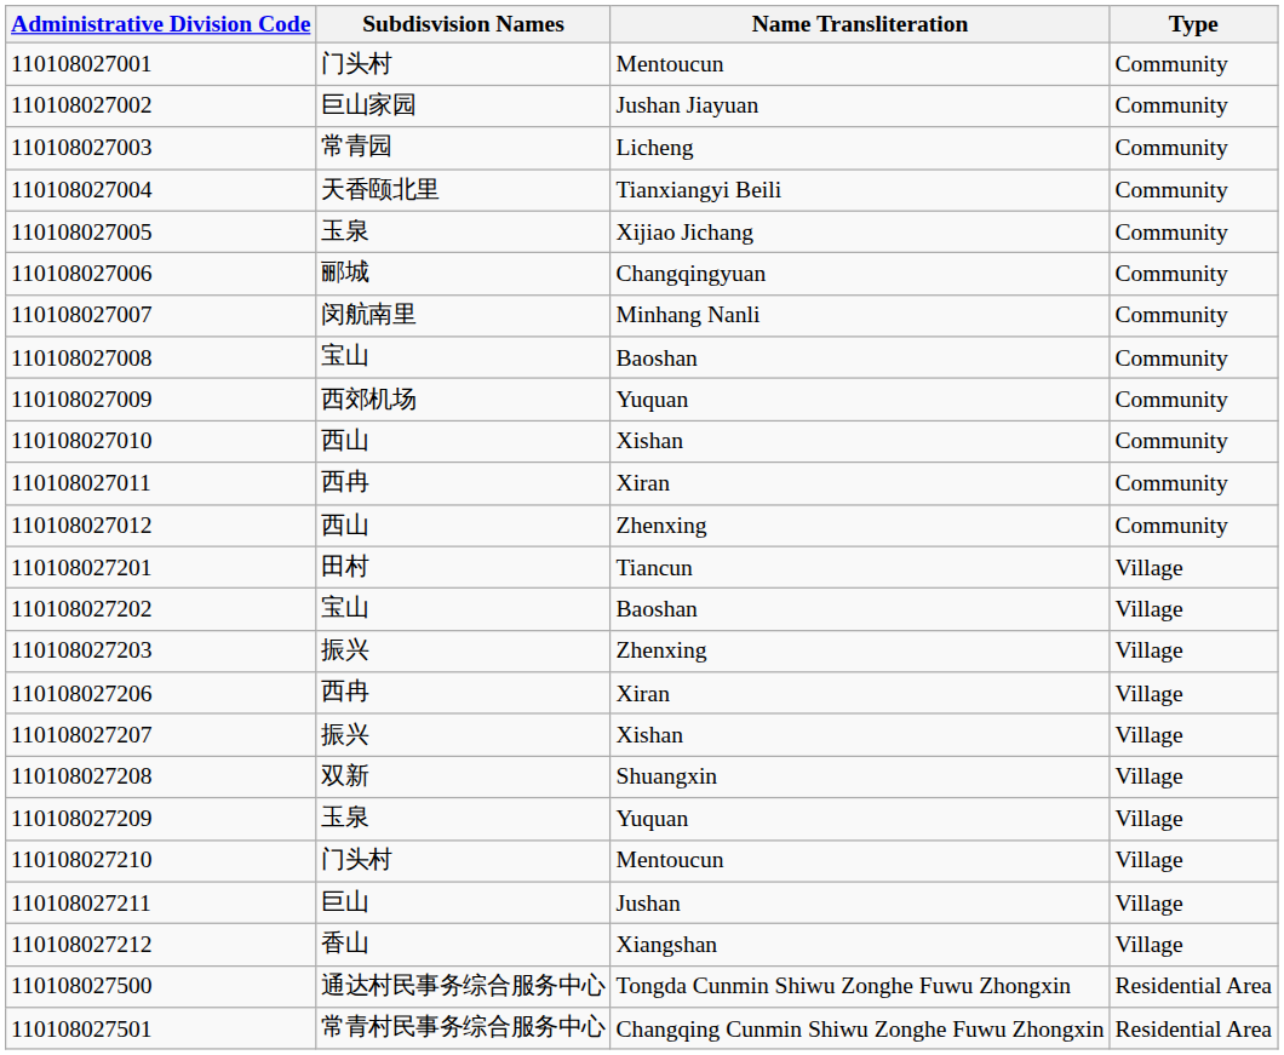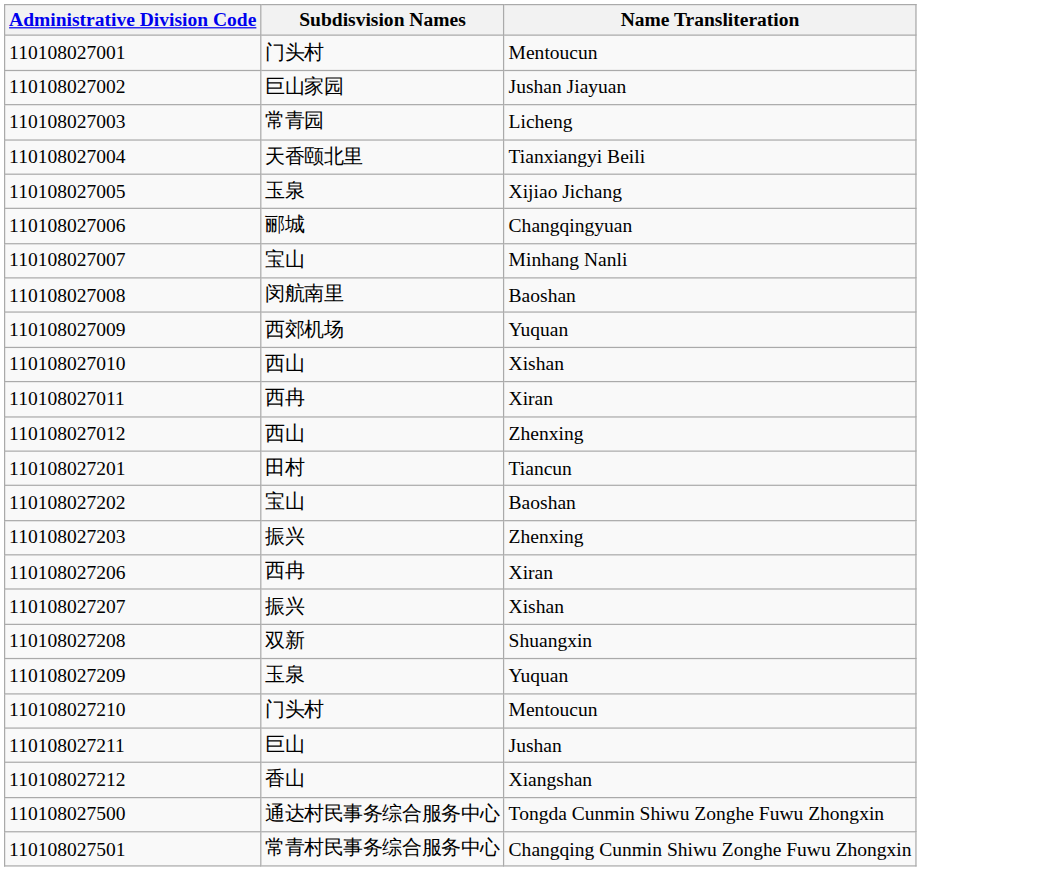 <table class="wikitable sortable">
 <tr>
 <th><a href='#'>Administrative Division Code</a></th>
 <th>Subdisvision Names</th>
 <th>Name Transliteration</th>
-<th>Type</th>
 </tr>
 <tr>
 <td>110108027001</td>
 <td>门头村</td>
 <td>Mentoucun</td>
-<td>Community</td>
 </tr>
 <tr>
 <td>110108027002</td>
 <td>巨山家园</td>
 <td>Jushan Jiayuan</td>
-<td>Community</td>
 </tr>
 <tr>
 <td>110108027003</td>
 <td>常青园</td>
 <td>Licheng</td>
-<td>Community</td>
 </tr>
 <tr>
 <td>110108027004</td>
 <td>天香颐北里</td>
 <td>Tianxiangyi Beili</td>
-<td>Community</td>
 </tr>
 <tr>
 <td>110108027005</td>
 <td>玉泉</td>
 <td>Xijiao Jichang</td>
-<td>Community</td>
 </tr>
 <tr>
 <td>110108027006</td>
 <td>郦城</td>
 <td>Changqingyuan</td>
-<td>Community</td>
 </tr>
 <tr>
 <td>110108027007</td>
-<td>闵航南里</td>
+<td>宝山</td>
 <td>Minhang Nanli</td>
-<td>Community</td>
 </tr>
 <tr>
 <td>110108027008</td>
-<td>宝山</td>
+<td>闵航南里</td>
 <td>Baoshan</td>
-<td>Community</td>
 </tr>
 <tr>
 <td>110108027009</td>
 <td>西郊机场</td>
 <td>Yuquan</td>
-<td>Community</td>
 </tr>
 <tr>
 <td>110108027010</td>
 <td>西山</td>
 <td>Xishan</td>
-<td>Community</td>
 </tr>
 <tr>
 <td>110108027011</td>
 <td>西冉</td>
 <td>Xiran</td>
-<td>Community</td>
 </tr>
 <tr>
 <td>110108027012</td>
 <td>西山</td>
 <td>Zhenxing</td>
-<td>Community</td>
 </tr>
 <tr>
 <td>110108027201</td>
 <td>田村</td>
 <td>Tiancun</td>
-<td>Village</td>
 </tr>
 <tr>
 <td>110108027202</td>
 <td>宝山</td>
 <td>Baoshan</td>
-<td>Village</td>
 </tr>
 <tr>
 <td>110108027203</td>
 <td>振兴</td>
 <td>Zhenxing</td>
-<td>Village</td>
 </tr>
 <tr>
 <td>110108027206</td>
 <td>西冉</td>
 <td>Xiran</td>
-<td>Village</td>
 </tr>
 <tr>
 <td>110108027207</td>
 <td>振兴</td>
 <td>Xishan</td>
-<td>Village</td>
 </tr>
 <tr>
 <td>110108027208</td>
 <td>双新</td>
 <td>Shuangxin</td>
-<td>Village</td>
 </tr>
 <tr>
 <td>110108027209</td>
 <td>玉泉</td>
 <td>Yuquan</td>
-<td>Village</td>
 </tr>
 <tr>
 <td>110108027210</td>
 <td>门头村</td>
 <td>Mentoucun</td>
-<td>Village</td>
 </tr>
 <tr>
 <td>110108027211</td>
 <td>巨山</td>
 <td>Jushan</td>
-<td>Village</td>
 </tr>
 <tr>
 <td>110108027212</td>
 <td>香山</td>
 <td>Xiangshan</td>
-<td>Village</td>
 </tr>
 <tr>
 <td>110108027500</td>
 <td>通达村民事务综合服务中心</td>
 <td>Tongda Cunmin Shiwu Zonghe Fuwu Zhongxin</td>
-<td>Residential Area</td>
 </tr>
 <tr>
 <td>110108027501</td>
 <td>常青村民事务综合服务中心</td>
 <td>Changqing Cunmin Shiwu Zonghe Fuwu Zhongxin</td>
-<td>Residential Area</td>
 </tr>
 </table>
